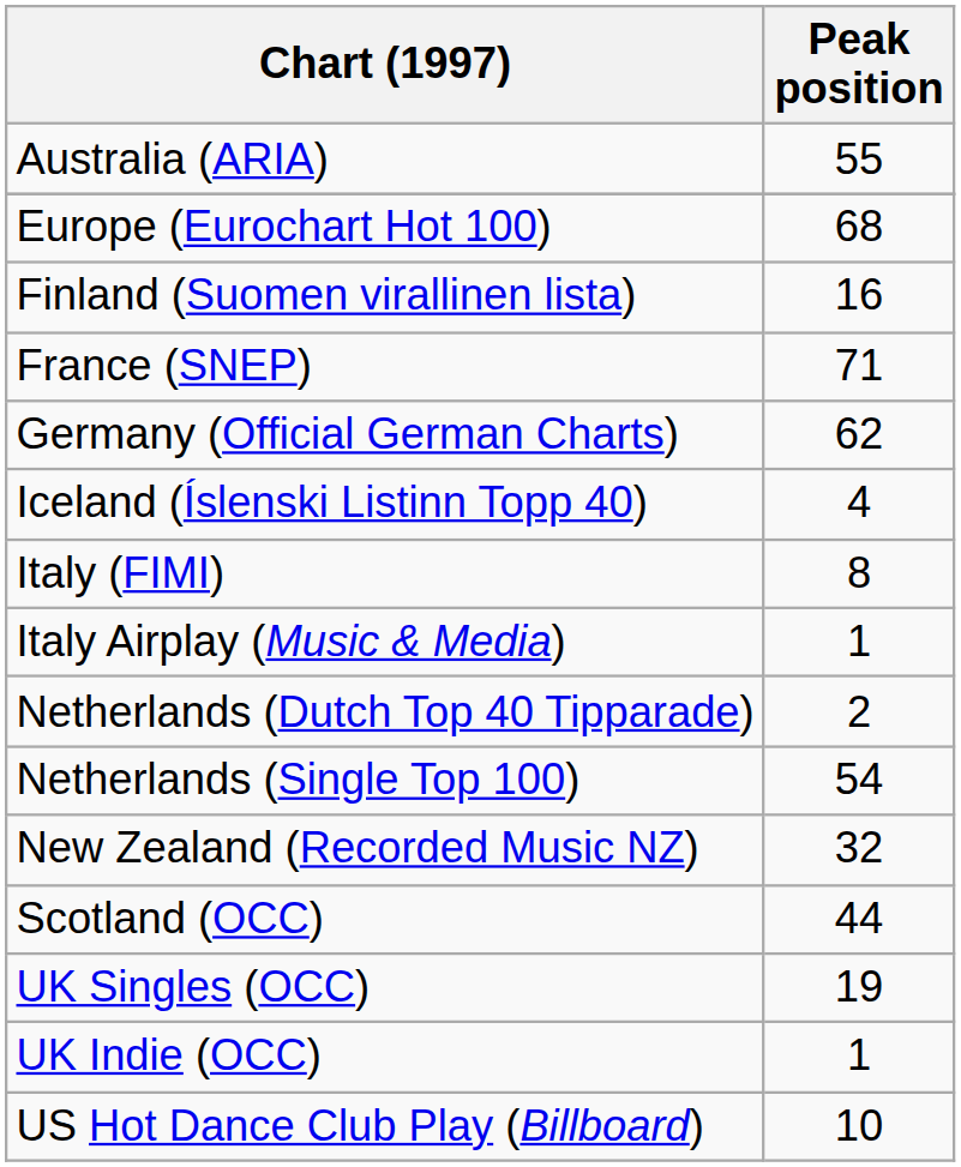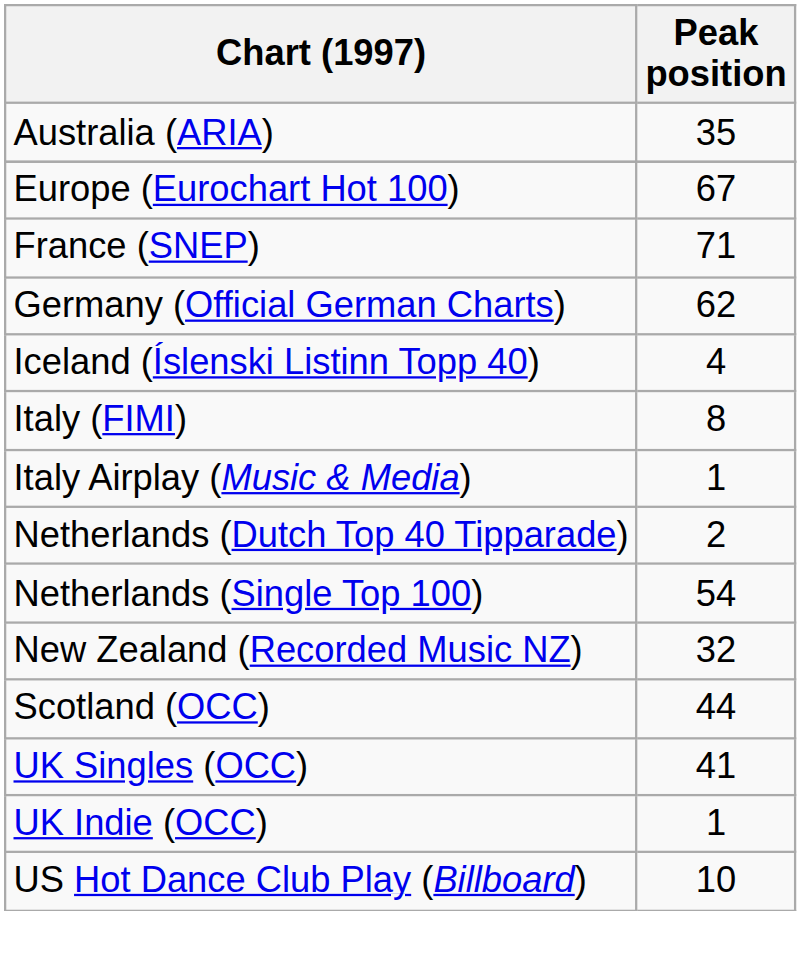 <table class="wikitable">
 <tr>
 <th align="left">Chart (1997)</th>
 <th align="left">Peak<br>position<br></th>
 </tr>
 <tr>
 <td align="left">Australia (<a href='#'>ARIA</a>)</td>
-<td align="center">55</td>
+<td align="center">35</td>
 </tr>
 <tr>
 </tr>
 <tr>
 <td align="left">Europe (<a href='#'>Eurochart Hot 100</a>)</td>
-<td align="center">68</td>
-</tr>
-<tr>
-<td align="left">Finland (<a href='#'>Suomen virallinen lista</a>)</td>
-<td align="center">16</td>
+<td align="center">67</td>
 </tr>
 <tr>
 <td align="left">France (<a href='#'>SNEP</a>)</td>
 <td align="center">71</td>
 </tr>
 <tr>
 <td align="left">Germany (<a href='#'>Official German Charts</a>)</td>
 <td align="center">62</td>
 </tr>
 <tr>
 <td align="left">Iceland (<a href='#'>Íslenski Listinn Topp 40</a>)</td>
 <td align="center">4</td>
 </tr>
 <tr>
 <td>Italy (<a href='#'>FIMI</a>)</td>
 <td align="center">8</td>
 </tr>
 <tr>
 <td>Italy Airplay (<em><a href='#'>Music & Media</a></em>)</td>
 <td align="center">1</td>
 </tr>
 <tr>
 <td align="left">Netherlands (<a href='#'>Dutch Top 40 Tipparade</a>)</td>
 <td align="center">2</td>
 </tr>
 <tr>
 <td align="left">Netherlands (<a href='#'>Single Top 100</a>)</td>
 <td align="center">54</td>
 </tr>
 <tr>
 <td align="left">New Zealand (<a href='#'>Recorded Music NZ</a>)</td>
 <td align="center">32</td>
 </tr>
 <tr>
 <td align="left">Scotland (<a href='#'>OCC</a>)</td>
 <td align="center">44</td>
 </tr>
 <tr>
 <td align="left"><a href='#'>UK Singles</a> (<a href='#'>OCC</a>)</td>
-<td align="center">19</td>
+<td align="center">41</td>
 </tr>
 <tr>
 <td align="left"><a href='#'>UK Indie</a> (<a href='#'>OCC</a>)</td>
 <td align="center">1</td>
 </tr>
 <tr>
 <td align="left">US <a href='#'>Hot Dance Club Play</a> (<em><a href='#'>Billboard</a></em>)</td>
 <td align="center">10</td>
 </tr>
 </table>
